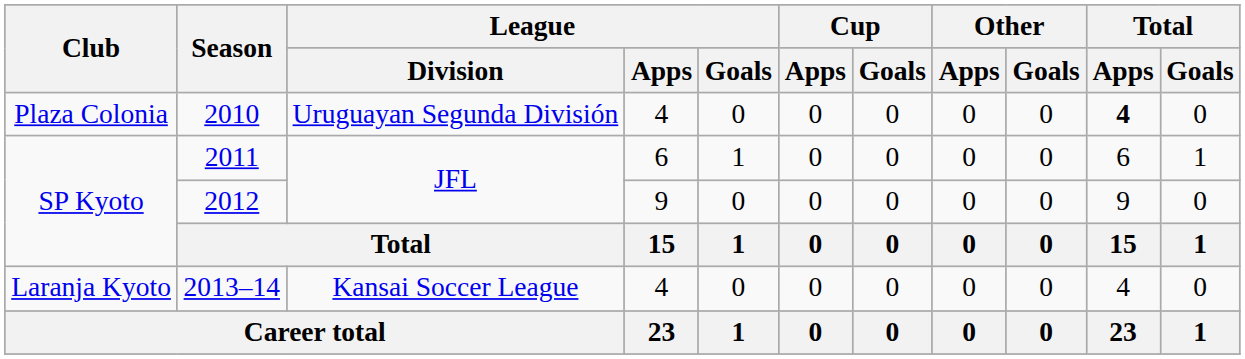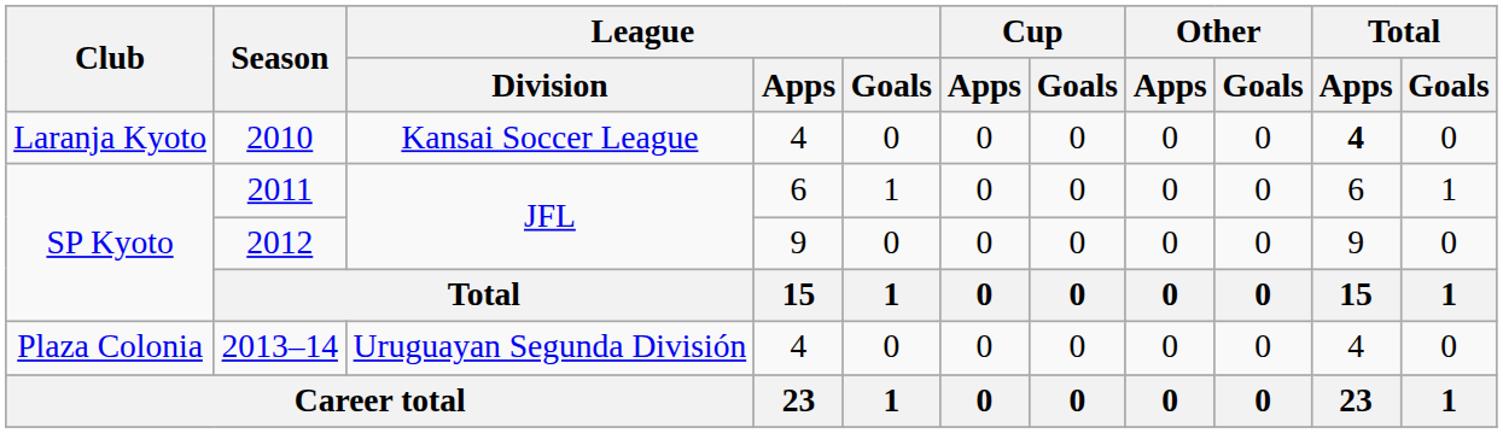 <table class="wikitable" style="text-align: center">
 <tr>
 <th rowspan="2">Club</th>
 <th rowspan="2">Season</th>
 <th colspan="3">League</th>
 <th colspan="2">Cup</th>
 <th colspan="2">Other</th>
 <th colspan="2">Total</th>
 </tr>
 <tr>
 <th>Division</th>
 <th>Apps</th>
 <th>Goals</th>
 <th>Apps</th>
 <th>Goals</th>
 <th>Apps</th>
 <th>Goals</th>
 <th>Apps</th>
 <th>Goals</th>
 </tr>
 <tr>
-<td><a href='#'>Plaza Colonia</a></td>
+<td><a href='#'>Laranja Kyoto</a></td>
 <td><a href='#'>2010</a></td>
-<td><a href='#'>Uruguayan Segunda División</a></td>
+<td><a href='#'>Kansai Soccer League</a></td>
 <td>4</td>
 <td>0</td>
 <td>0</td>
 <td>0</td>
 <td>0</td>
 <td>0</td>
 <td><strong>4</strong></td>
 <td>0</td>
 </tr>
 <tr>
 <td rowspan="3"><a href='#'>SP Kyoto</a></td>
 <td><a href='#'>2011</a></td>
 <td rowspan="2"><a href='#'>JFL</a></td>
 <td>6</td>
 <td>1</td>
 <td>0</td>
 <td>0</td>
 <td>0</td>
 <td>0</td>
 <td>6</td>
 <td>1</td>
 </tr>
 <tr>
 <td><a href='#'>2012</a></td>
 <td>9</td>
 <td>0</td>
 <td>0</td>
 <td>0</td>
 <td>0</td>
 <td>0</td>
 <td>9</td>
 <td>0</td>
 </tr>
 <tr>
 <th colspan="2"><strong>Total</strong></th>
 <th>15</th>
 <th>1</th>
 <th>0</th>
 <th>0</th>
 <th>0</th>
 <th>0</th>
 <th>15</th>
 <th>1</th>
 </tr>
 <tr>
-<td><a href='#'>Laranja Kyoto</a></td>
+<td><a href='#'>Plaza Colonia</a></td>
 <td><a href='#'>2013–14</a></td>
-<td><a href='#'>Kansai Soccer League</a></td>
+<td><a href='#'>Uruguayan Segunda División</a></td>
 <td>4</td>
 <td>0</td>
 <td>0</td>
 <td>0</td>
 <td>0</td>
 <td>0</td>
 <td>4</td>
 <td>0</td>
 </tr>
 <tr>
 <th colspan="3"><strong>Career total</strong></th>
 <th>23</th>
 <th>1</th>
 <th>0</th>
 <th>0</th>
 <th>0</th>
 <th>0</th>
 <th>23</th>
 <th>1</th>
 </tr>
 </table>
